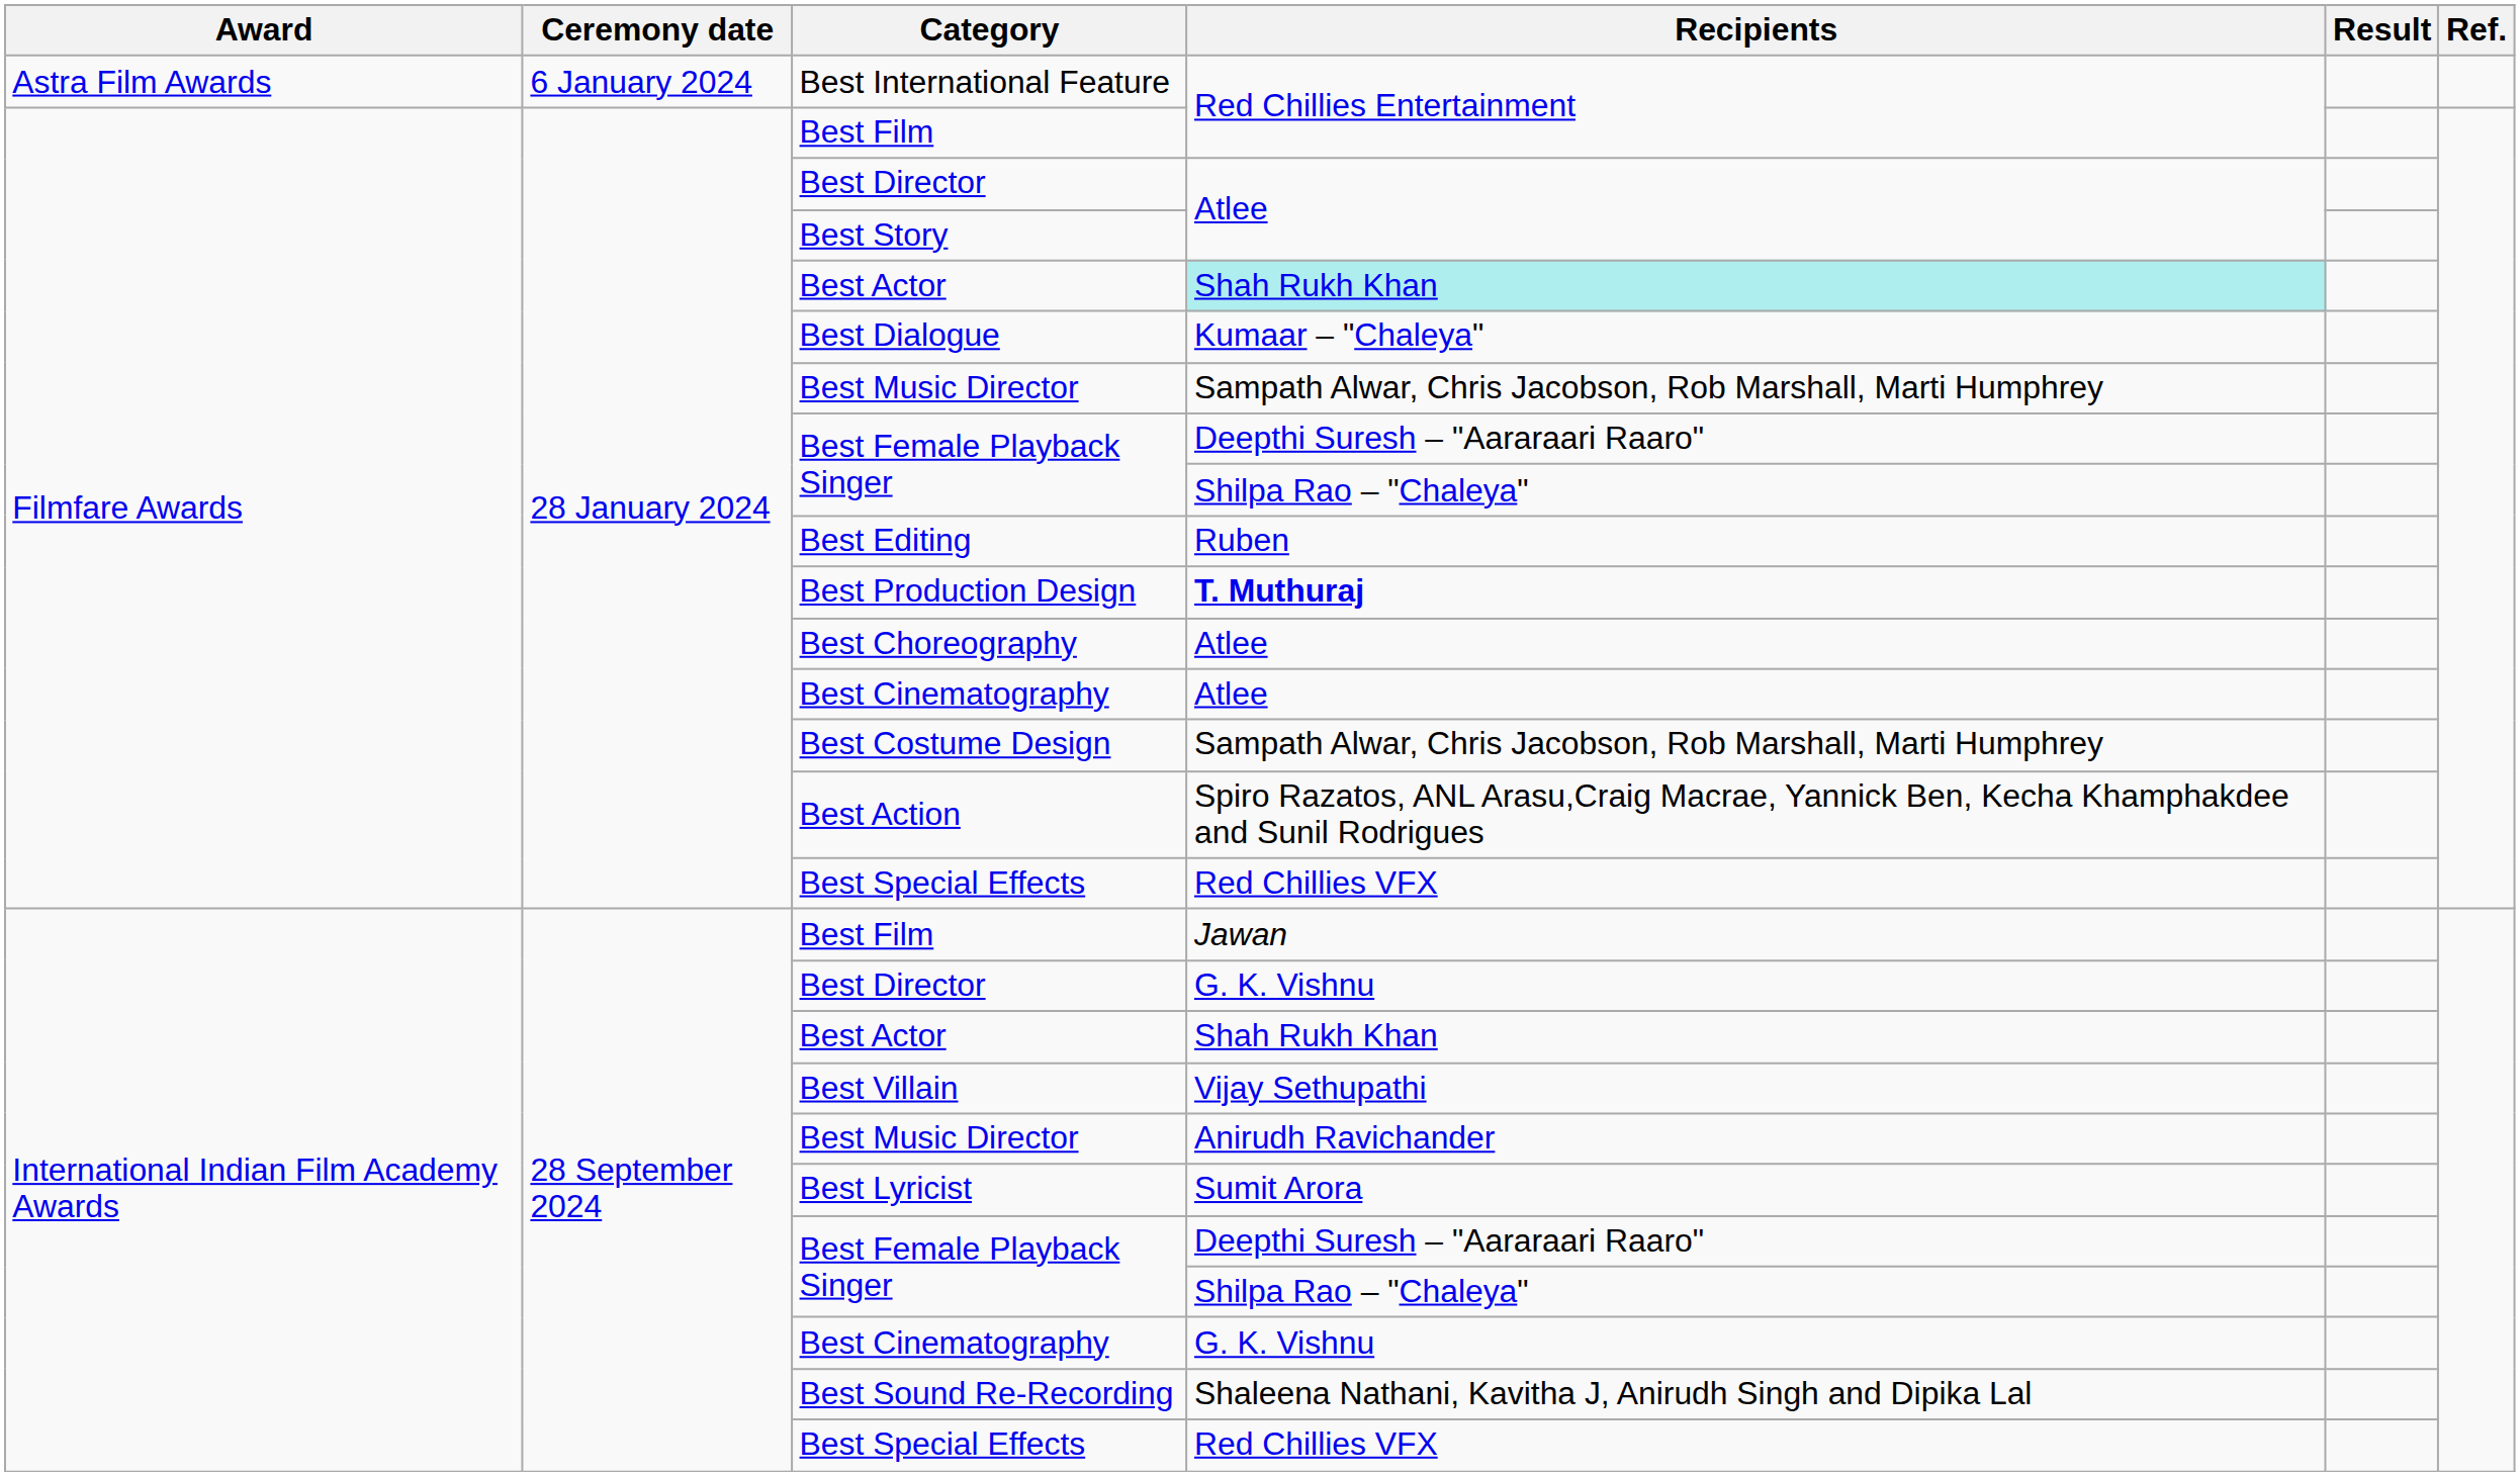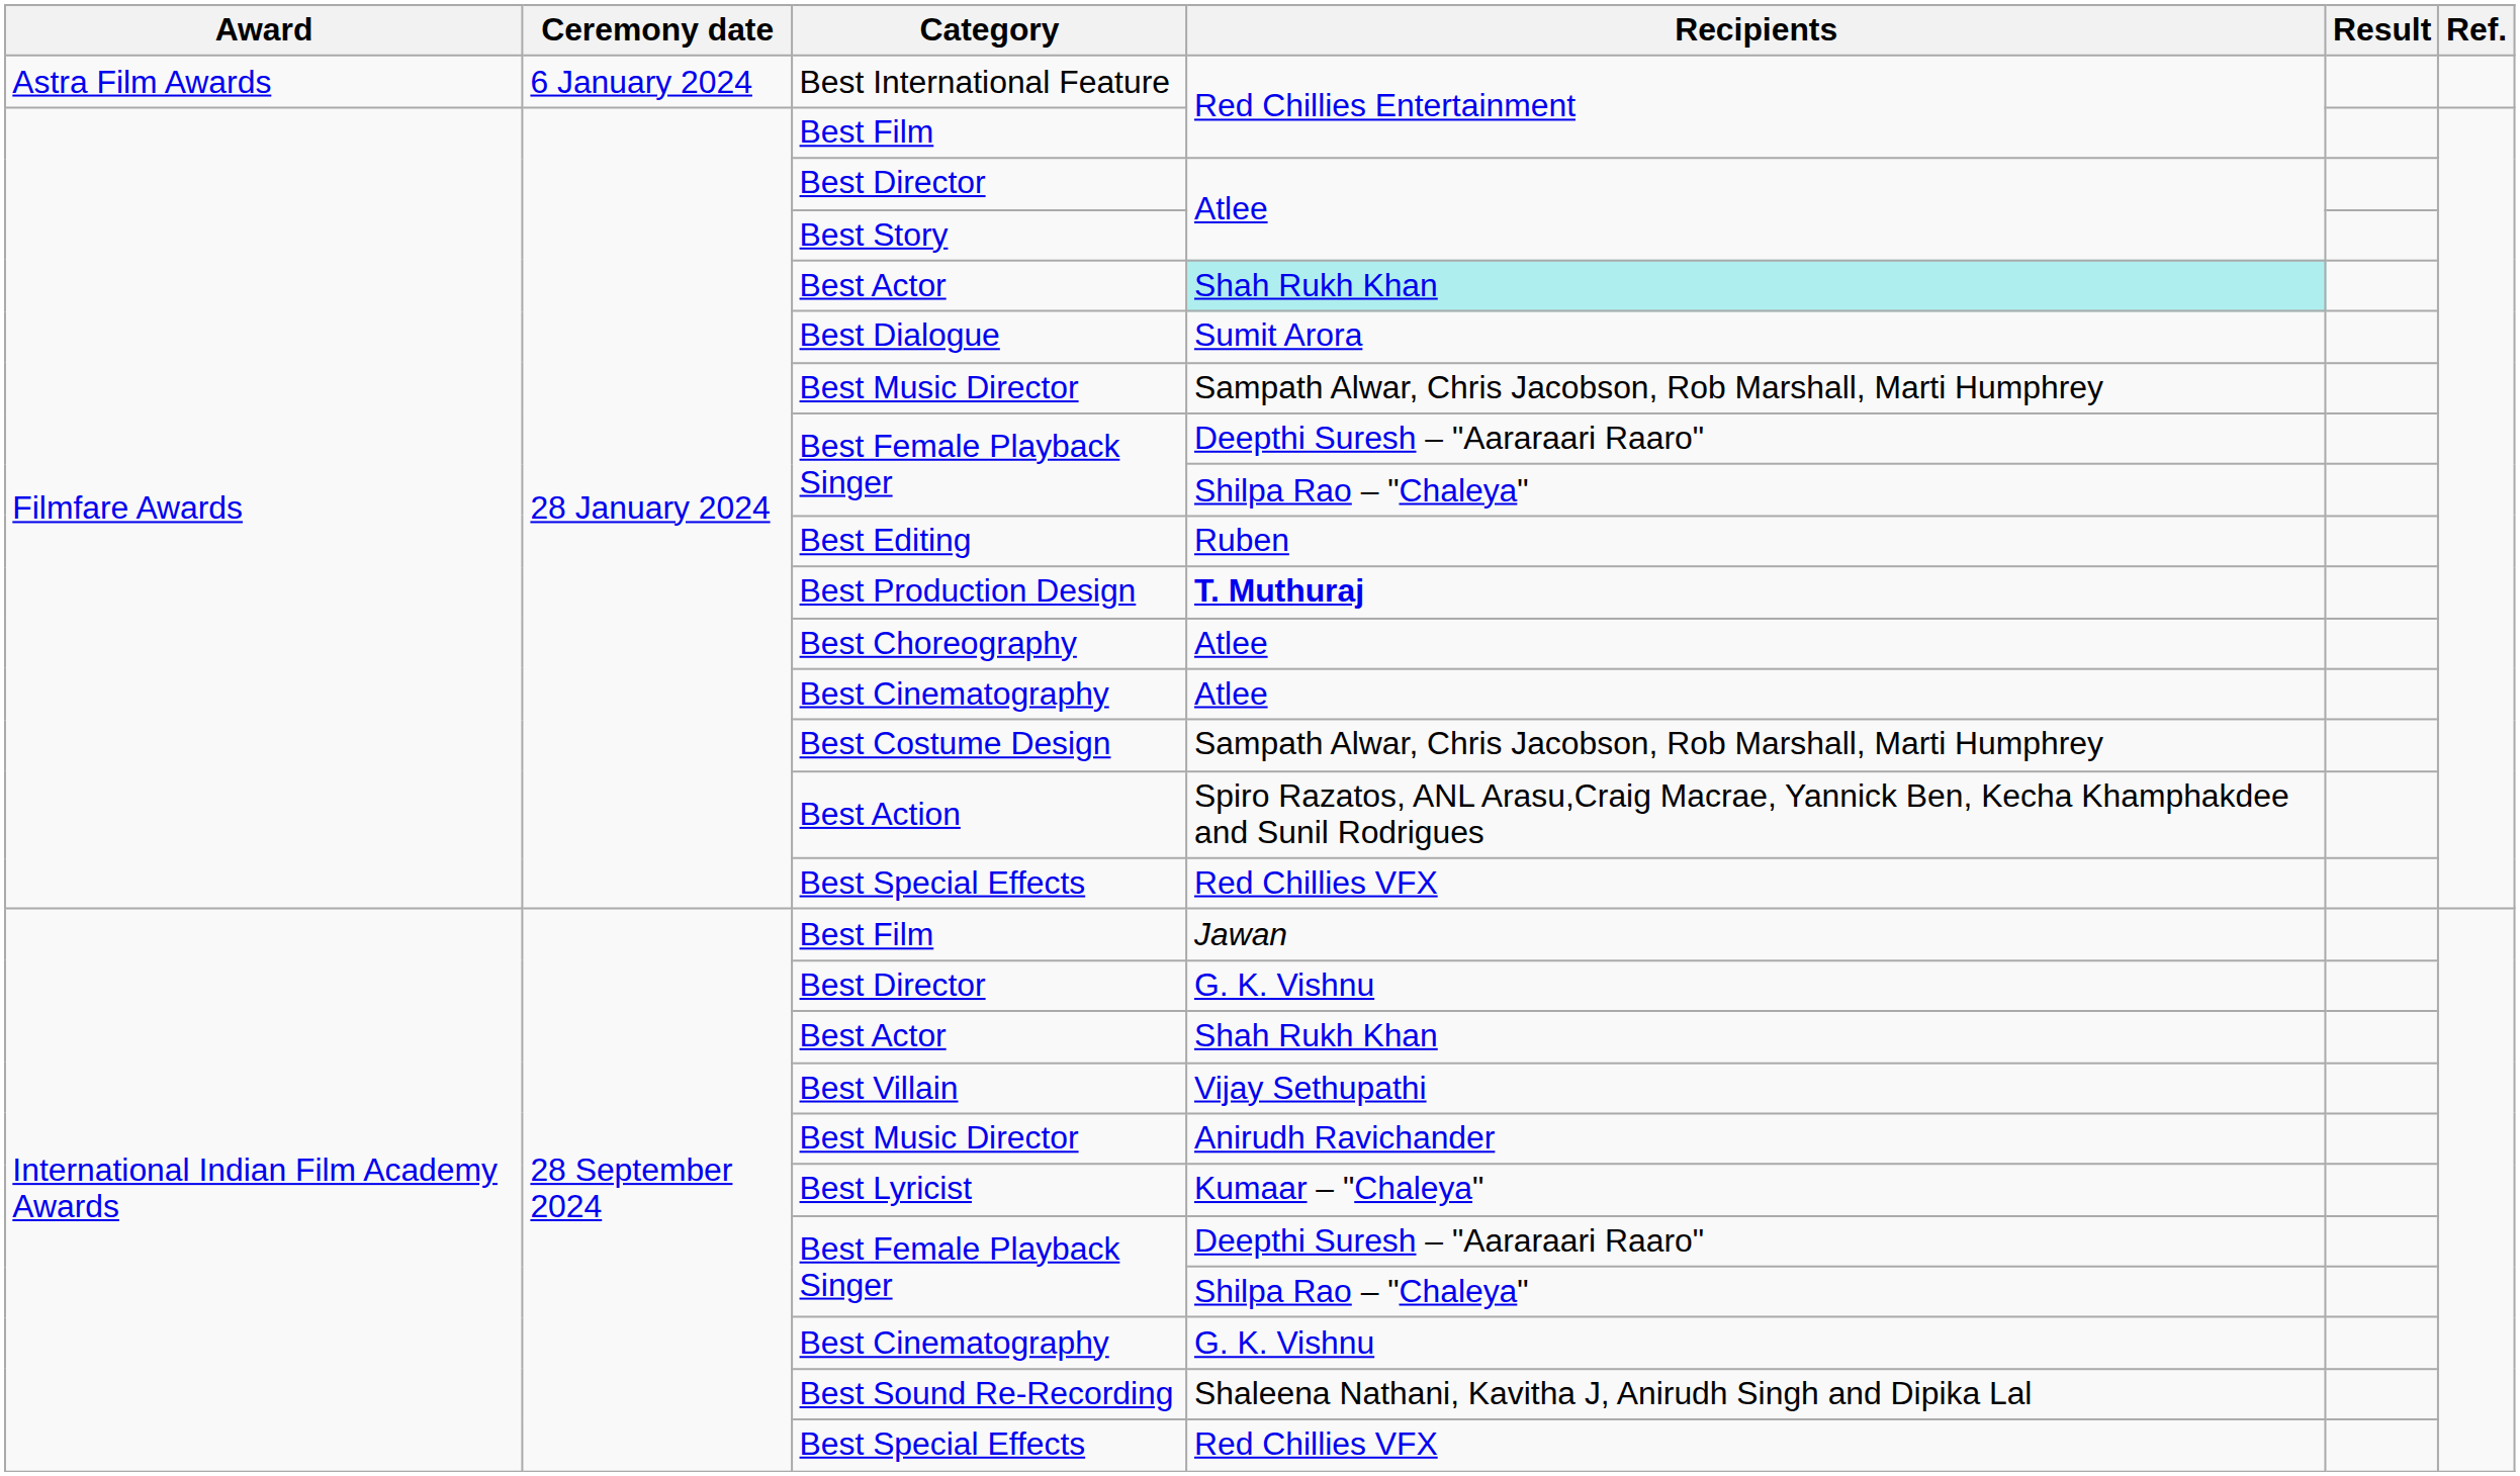 <table class="wikitable">
 <tr>
 <th>Award</th>
 <th>Ceremony date</th>
 <th>Category</th>
 <th>Recipients</th>
 <th>Result</th>
 <th>Ref.</th>
 </tr>
 <tr>
 <td><a href='#'>Astra Film Awards</a></td>
 <td><a href='#'>6 January 2024</a></td>
 <td>Best International Feature</td>
 <td rowspan="2"><a href='#'>Red Chillies Entertainment</a></td>
 <td></td>
 <td></td>
 </tr>
 <tr>
 <td rowspan="15"><a href='#'>Filmfare Awards</a></td>
 <td rowspan="15"><a href='#'>28 January 2024</a></td>
 <td><a href='#'>Best Film</a></td>
 <td></td>
 <td rowspan="15"></td>
 </tr>
 <tr>
 <td><a href='#'>Best Director</a></td>
 <td rowspan="2"><a href='#'>Atlee</a></td>
 <td></td>
 </tr>
 <tr>
 <td><a href='#'>Best Story</a></td>
 <td></td>
 </tr>
 <tr>
 <td><a href='#'>Best Actor</a></td>
 <td style="background: paleturquoise;"><a href='#'>Shah Rukh Khan</a></td>
 <td></td>
 </tr>
 <tr>
 <td><a href='#'>Best Dialogue</a></td>
-<td><a href='#'>Kumaar</a> – "<a href='#'>Chaleya</a>"</td>
+<td><a href='#'>Sumit Arora</a></td>
 <td></td>
 </tr>
 <tr>
 <td><a href='#'>Best Music Director</a></td>
 <td>Sampath Alwar, Chris Jacobson, Rob Marshall, Marti Humphrey</td>
 <td></td>
 </tr>
 <tr>
 <td rowspan="2"><a href='#'>Best Female Playback Singer</a></td>
 <td><a href='#'>Deepthi Suresh</a> – "Aararaari Raaro"</td>
 <td></td>
 </tr>
 <tr>
 <td><a href='#'>Shilpa Rao</a> – "<a href='#'>Chaleya</a>"</td>
 <td></td>
 </tr>
 <tr>
 <td><a href='#'>Best Editing</a></td>
 <td><a href='#'>Ruben</a></td>
 <td></td>
 </tr>
 <tr>
 <td><a href='#'>Best Production Design</a></td>
 <td><strong><a href='#'>T. Muthuraj</a></strong></td>
 <td></td>
 </tr>
 <tr>
 <td><a href='#'>Best Choreography</a></td>
 <td><a href='#'>Atlee</a></td>
 <td></td>
 </tr>
 <tr>
 <td><a href='#'>Best Cinematography</a></td>
 <td><a href='#'>Atlee</a></td>
 <td></td>
 </tr>
 <tr>
 <td><a href='#'>Best Costume Design</a></td>
 <td>Sampath Alwar, Chris Jacobson, Rob Marshall, Marti Humphrey</td>
 <td></td>
 </tr>
 <tr>
 <td><a href='#'>Best Action</a></td>
 <td>Spiro Razatos, ANL Arasu,Craig Macrae, Yannick Ben, Kecha Khamphakdee and Sunil Rodrigues</td>
 <td></td>
 </tr>
 <tr>
 <td><a href='#'>Best Special Effects</a></td>
 <td><a href='#'>Red Chillies VFX</a></td>
 <td></td>
 </tr>
 <tr>
 <td rowspan="11"><a href='#'>International Indian Film Academy Awards</a></td>
 <td rowspan="11"><a href='#'>28 September 2024</a></td>
 <td><a href='#'>Best Film</a></td>
 <td><em>Jawan</em></td>
 <td></td>
 <td rowspan="11"><br><br></td>
 </tr>
 <tr>
 <td><a href='#'>Best Director</a></td>
 <td><a href='#'>G. K. Vishnu</a></td>
 <td></td>
 </tr>
 <tr>
 <td><a href='#'>Best Actor</a></td>
 <td><a href='#'>Shah Rukh Khan</a></td>
 <td></td>
 </tr>
 <tr>
 <td><a href='#'>Best Villain</a></td>
 <td><a href='#'>Vijay Sethupathi</a></td>
 <td></td>
 </tr>
 <tr>
 <td><a href='#'>Best Music Director</a></td>
 <td><a href='#'>Anirudh Ravichander</a></td>
 <td></td>
 </tr>
 <tr>
 <td><a href='#'>Best Lyricist</a></td>
-<td><a href='#'>Sumit Arora</a></td>
+<td><a href='#'>Kumaar</a> – "<a href='#'>Chaleya</a>"</td>
 <td></td>
 </tr>
 <tr>
 <td rowspan="2"><a href='#'>Best Female Playback Singer</a></td>
 <td><a href='#'>Deepthi Suresh</a> – "Aararaari Raaro"</td>
 <td></td>
 </tr>
 <tr>
 <td><a href='#'>Shilpa Rao</a> – "<a href='#'>Chaleya</a>"</td>
 <td></td>
 </tr>
 <tr>
 <td><a href='#'>Best Cinematography</a></td>
 <td><a href='#'>G. K. Vishnu</a></td>
 <td></td>
 </tr>
 <tr>
 <td><a href='#'>Best Sound Re-Recording</a></td>
 <td>Shaleena Nathani, Kavitha J, Anirudh Singh and Dipika Lal</td>
 <td></td>
 </tr>
 <tr>
 <td><a href='#'>Best Special Effects</a></td>
 <td><a href='#'>Red Chillies VFX</a></td>
 <td></td>
 </tr>
 </table>
